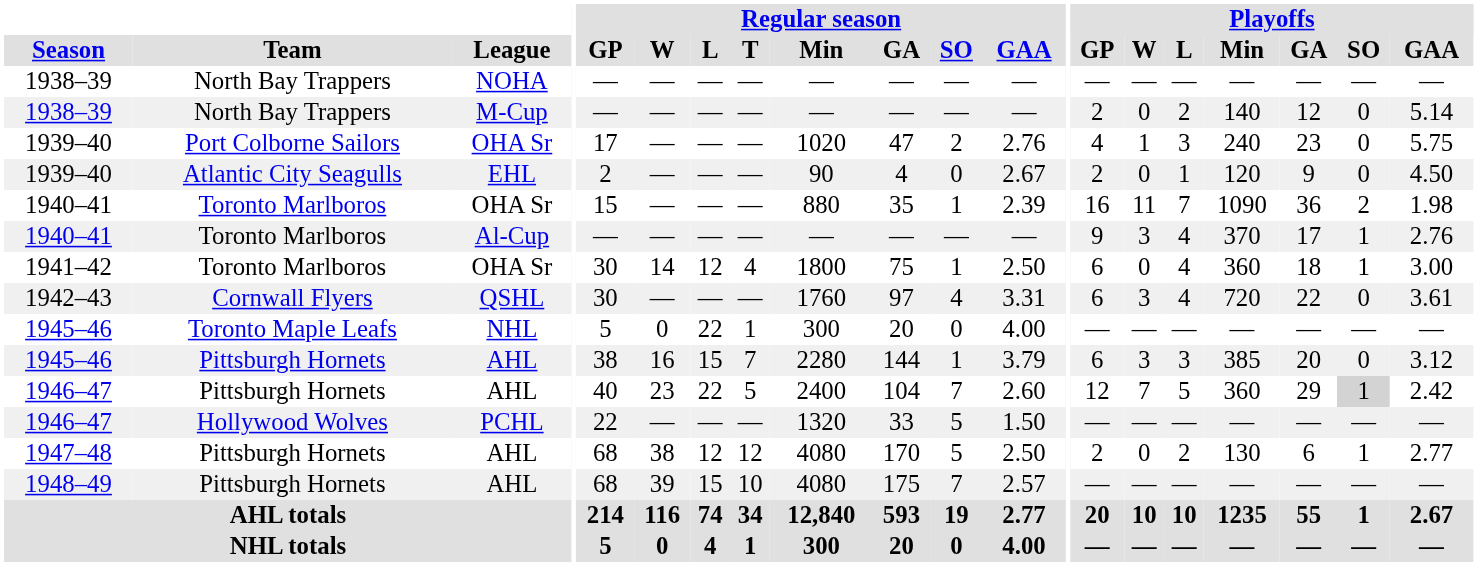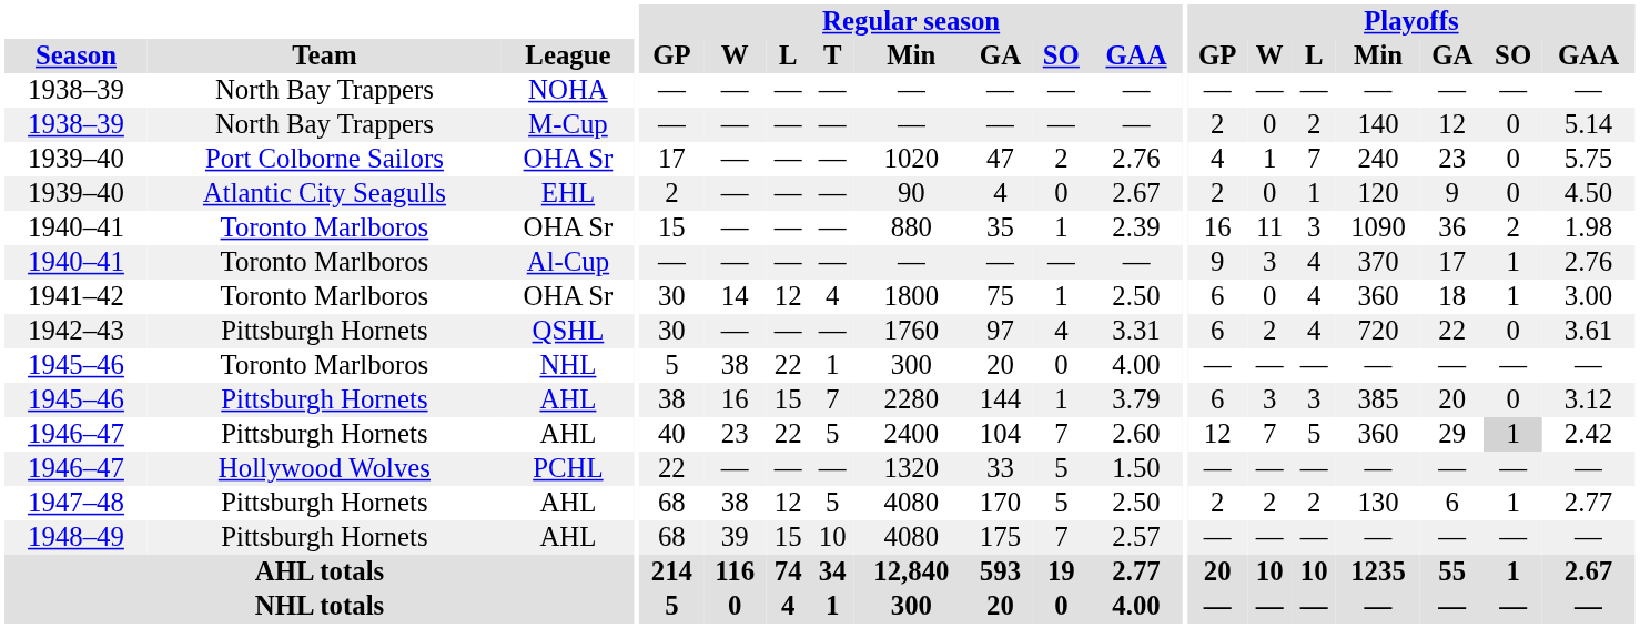 <table border="0" cellpadding="1" cellspacing="0" style="width:75%; text-align:center;">
 <tr bgcolor="#e0e0e0">
 <th colspan="3" bgcolor="#ffffff"></th>
 <th rowspan="99" bgcolor="#ffffff"></th>
 <th colspan="8" bgcolor="#e0e0e0"><a href='#'>Regular season</a></th>
 <th rowspan="99" bgcolor="#ffffff"></th>
 <th colspan="7" bgcolor="#e0e0e0"><a href='#'>Playoffs</a></th>
 </tr>
 <tr bgcolor="#e0e0e0">
 <th><a href='#'>Season</a></th>
 <th>Team</th>
 <th>League</th>
 <th>GP</th>
 <th>W</th>
 <th>L</th>
 <th>T</th>
 <th>Min</th>
 <th>GA</th>
 <th><a href='#'>SO</a></th>
 <th><a href='#'>GAA</a></th>
 <th>GP</th>
 <th>W</th>
 <th>L</th>
 <th>Min</th>
 <th>GA</th>
 <th>SO</th>
 <th>GAA</th>
 </tr>
 <tr>
 <td>1938–39</td>
 <td>North Bay Trappers</td>
 <td><a href='#'>NOHA</a></td>
 <td>—</td>
 <td>—</td>
 <td>—</td>
 <td>—</td>
 <td>—</td>
 <td>—</td>
 <td>—</td>
 <td>—</td>
 <td>—</td>
 <td>—</td>
 <td>—</td>
 <td>—</td>
 <td>—</td>
 <td>—</td>
 <td>—</td>
 </tr>
 <tr bgcolor="#f0f0f0">
 <td><a href='#'>1938–39</a></td>
 <td>North Bay Trappers</td>
 <td><a href='#'>M-Cup</a></td>
 <td>—</td>
 <td>—</td>
 <td>—</td>
 <td>—</td>
 <td>—</td>
 <td>—</td>
 <td>—</td>
 <td>—</td>
 <td>2</td>
 <td>0</td>
 <td>2</td>
 <td>140</td>
 <td>12</td>
 <td>0</td>
 <td>5.14</td>
 </tr>
 <tr>
 <td>1939–40</td>
 <td><a href='#'>Port Colborne Sailors</a></td>
 <td><a href='#'>OHA Sr</a></td>
 <td>17</td>
 <td>—</td>
 <td>—</td>
 <td>—</td>
 <td>1020</td>
 <td>47</td>
 <td>2</td>
 <td>2.76</td>
 <td>4</td>
 <td>1</td>
-<td>3</td>
+<td>7</td>
 <td>240</td>
 <td>23</td>
 <td>0</td>
 <td>5.75</td>
 </tr>
 <tr bgcolor="#f0f0f0">
 <td>1939–40</td>
 <td><a href='#'>Atlantic City Seagulls</a></td>
 <td><a href='#'>EHL</a></td>
 <td>2</td>
 <td>—</td>
 <td>—</td>
 <td>—</td>
 <td>90</td>
 <td>4</td>
 <td>0</td>
 <td>2.67</td>
 <td>2</td>
 <td>0</td>
 <td>1</td>
 <td>120</td>
 <td>9</td>
 <td>0</td>
 <td>4.50</td>
 </tr>
 <tr>
 <td>1940–41</td>
 <td><a href='#'>Toronto Marlboros</a></td>
 <td>OHA Sr</td>
 <td>15</td>
 <td>—</td>
 <td>—</td>
 <td>—</td>
 <td>880</td>
 <td>35</td>
 <td>1</td>
 <td>2.39</td>
 <td>16</td>
 <td>11</td>
-<td>7</td>
+<td>3</td>
 <td>1090</td>
 <td>36</td>
 <td>2</td>
 <td>1.98</td>
 </tr>
 <tr bgcolor="#f0f0f0">
 <td><a href='#'>1940–41</a></td>
 <td>Toronto Marlboros</td>
 <td><a href='#'>Al-Cup</a></td>
 <td>—</td>
 <td>—</td>
 <td>—</td>
 <td>—</td>
 <td>—</td>
 <td>—</td>
 <td>—</td>
 <td>—</td>
 <td>9</td>
 <td>3</td>
 <td>4</td>
 <td>370</td>
 <td>17</td>
 <td>1</td>
 <td>2.76</td>
 </tr>
 <tr>
 <td>1941–42</td>
 <td>Toronto Marlboros</td>
 <td>OHA Sr</td>
 <td>30</td>
 <td>14</td>
 <td>12</td>
 <td>4</td>
 <td>1800</td>
 <td>75</td>
 <td>1</td>
 <td>2.50</td>
 <td>6</td>
 <td>0</td>
 <td>4</td>
 <td>360</td>
 <td>18</td>
 <td>1</td>
 <td>3.00</td>
 </tr>
 <tr bgcolor="#f0f0f0">
 <td>1942–43</td>
-<td><a href='#'>Cornwall Flyers</a></td>
+<td>Pittsburgh Hornets</td>
 <td><a href='#'>QSHL</a></td>
 <td>30</td>
 <td>—</td>
 <td>—</td>
 <td>—</td>
 <td>1760</td>
 <td>97</td>
 <td>4</td>
 <td>3.31</td>
 <td>6</td>
-<td>3</td>
+<td>2</td>
 <td>4</td>
 <td>720</td>
 <td>22</td>
 <td>0</td>
 <td>3.61</td>
 </tr>
 <tr>
 <td><a href='#'>1945–46</a></td>
-<td><a href='#'>Toronto Maple Leafs</a></td>
+<td>Toronto Marlboros</td>
 <td><a href='#'>NHL</a></td>
 <td>5</td>
-<td>0</td>
+<td>38</td>
 <td>22</td>
 <td>1</td>
 <td>300</td>
 <td>20</td>
 <td>0</td>
 <td>4.00</td>
 <td>—</td>
 <td>—</td>
 <td>—</td>
 <td>—</td>
 <td>—</td>
 <td>—</td>
 <td>—</td>
 </tr>
 <tr bgcolor="#f0f0f0">
 <td><a href='#'>1945–46</a></td>
 <td><a href='#'>Pittsburgh Hornets</a></td>
 <td><a href='#'>AHL</a></td>
 <td>38</td>
 <td>16</td>
 <td>15</td>
 <td>7</td>
 <td>2280</td>
 <td>144</td>
 <td>1</td>
 <td>3.79</td>
 <td>6</td>
 <td>3</td>
 <td>3</td>
 <td>385</td>
 <td>20</td>
 <td>0</td>
 <td>3.12</td>
 </tr>
 <tr>
 <td><a href='#'>1946–47</a></td>
 <td>Pittsburgh Hornets</td>
 <td>AHL</td>
 <td>40</td>
 <td>23</td>
 <td>22</td>
 <td>5</td>
 <td>2400</td>
 <td>104</td>
 <td>7</td>
 <td>2.60</td>
 <td>12</td>
 <td>7</td>
 <td>5</td>
 <td>360</td>
 <td>29</td>
 <td style="background: lightgrey;">1</td>
 <td>2.42</td>
 </tr>
 <tr bgcolor="#f0f0f0">
 <td><a href='#'>1946–47</a></td>
 <td><a href='#'>Hollywood Wolves</a></td>
 <td><a href='#'>PCHL</a></td>
 <td>22</td>
 <td>—</td>
 <td>—</td>
 <td>—</td>
 <td>1320</td>
 <td>33</td>
 <td>5</td>
 <td>1.50</td>
 <td>—</td>
 <td>—</td>
 <td>—</td>
 <td>—</td>
 <td>—</td>
 <td>—</td>
 <td>—</td>
 </tr>
 <tr>
 <td><a href='#'>1947–48</a></td>
 <td>Pittsburgh Hornets</td>
 <td>AHL</td>
 <td>68</td>
 <td>38</td>
 <td>12</td>
-<td>12</td>
+<td>5</td>
 <td>4080</td>
 <td>170</td>
 <td>5</td>
 <td>2.50</td>
 <td>2</td>
-<td>0</td>
+<td>2</td>
 <td>2</td>
 <td>130</td>
 <td>6</td>
 <td>1</td>
 <td>2.77</td>
 </tr>
 <tr bgcolor="#f0f0f0">
 <td><a href='#'>1948–49</a></td>
 <td>Pittsburgh Hornets</td>
 <td>AHL</td>
 <td>68</td>
 <td>39</td>
 <td>15</td>
 <td>10</td>
 <td>4080</td>
 <td>175</td>
 <td>7</td>
 <td>2.57</td>
 <td>—</td>
 <td>—</td>
 <td>—</td>
 <td>—</td>
 <td>—</td>
 <td>—</td>
 <td>—</td>
 </tr>
 <tr bgcolor="#e0e0e0">
 <th colspan="3">AHL totals</th>
 <th>214</th>
 <th>116</th>
 <th>74</th>
 <th>34</th>
 <th>12,840</th>
 <th>593</th>
 <th>19</th>
 <th>2.77</th>
 <th>20</th>
 <th>10</th>
 <th>10</th>
 <th>1235</th>
 <th>55</th>
 <th>1</th>
 <th>2.67</th>
 </tr>
 <tr bgcolor="#e0e0e0">
 <th colspan="3">NHL totals</th>
 <th>5</th>
 <th>0</th>
 <th>4</th>
 <th>1</th>
 <th>300</th>
 <th>20</th>
 <th>0</th>
 <th>4.00</th>
 <th>—</th>
 <th>—</th>
 <th>—</th>
 <th>—</th>
 <th>—</th>
 <th>—</th>
 <th>—</th>
 </tr>
 </table>
